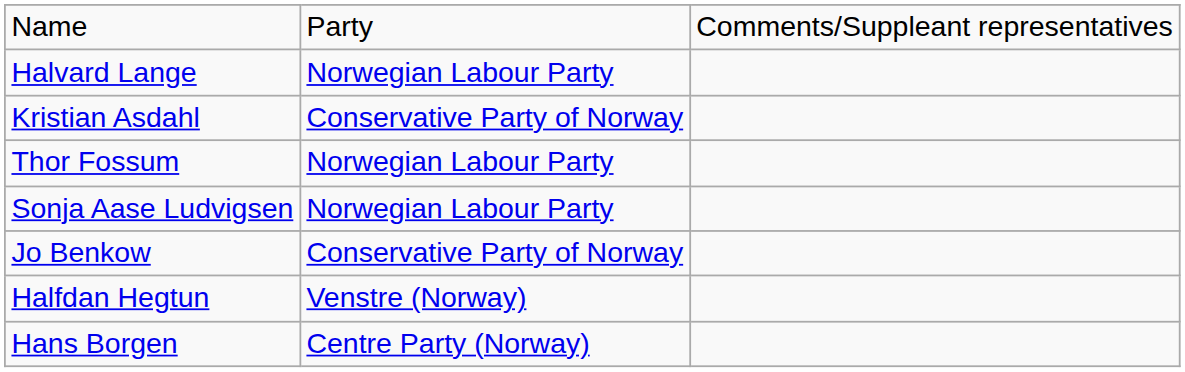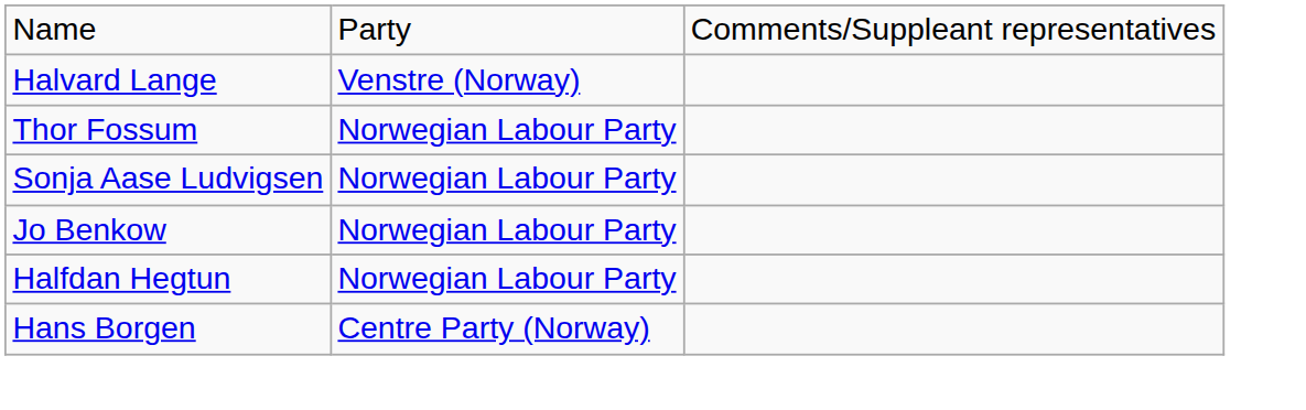 <table class="wikitable">
 <tr>
 <td>Name</td>
 <td>Party</td>
 <td>Comments/Suppleant representatives</td>
 </tr>
 <tr>
 <td><a href='#'>Halvard Lange</a></td>
-<td><a href='#'>Norwegian Labour Party</a></td>
-<td></td>
-</tr>
-<tr>
-<td><a href='#'>Kristian Asdahl</a></td>
-<td><a href='#'>Conservative Party of Norway</a></td>
+<td><a href='#'>Venstre (Norway)</a></td>
 <td></td>
 </tr>
 <tr>
 <td><a href='#'>Thor Fossum</a></td>
 <td><a href='#'>Norwegian Labour Party</a></td>
 <td></td>
 </tr>
 <tr>
 <td><a href='#'>Sonja Aase Ludvigsen</a></td>
 <td><a href='#'>Norwegian Labour Party</a></td>
 <td></td>
 </tr>
 <tr>
 <td><a href='#'>Jo Benkow</a></td>
-<td><a href='#'>Conservative Party of Norway</a></td>
+<td><a href='#'>Norwegian Labour Party</a></td>
 <td></td>
 </tr>
 <tr>
 <td><a href='#'>Halfdan Hegtun</a></td>
-<td><a href='#'>Venstre (Norway)</a></td>
+<td><a href='#'>Norwegian Labour Party</a></td>
 <td></td>
 </tr>
 <tr>
 <td><a href='#'>Hans Borgen</a></td>
 <td><a href='#'>Centre Party (Norway)</a></td>
 <td></td>
 </tr>
 </table>
